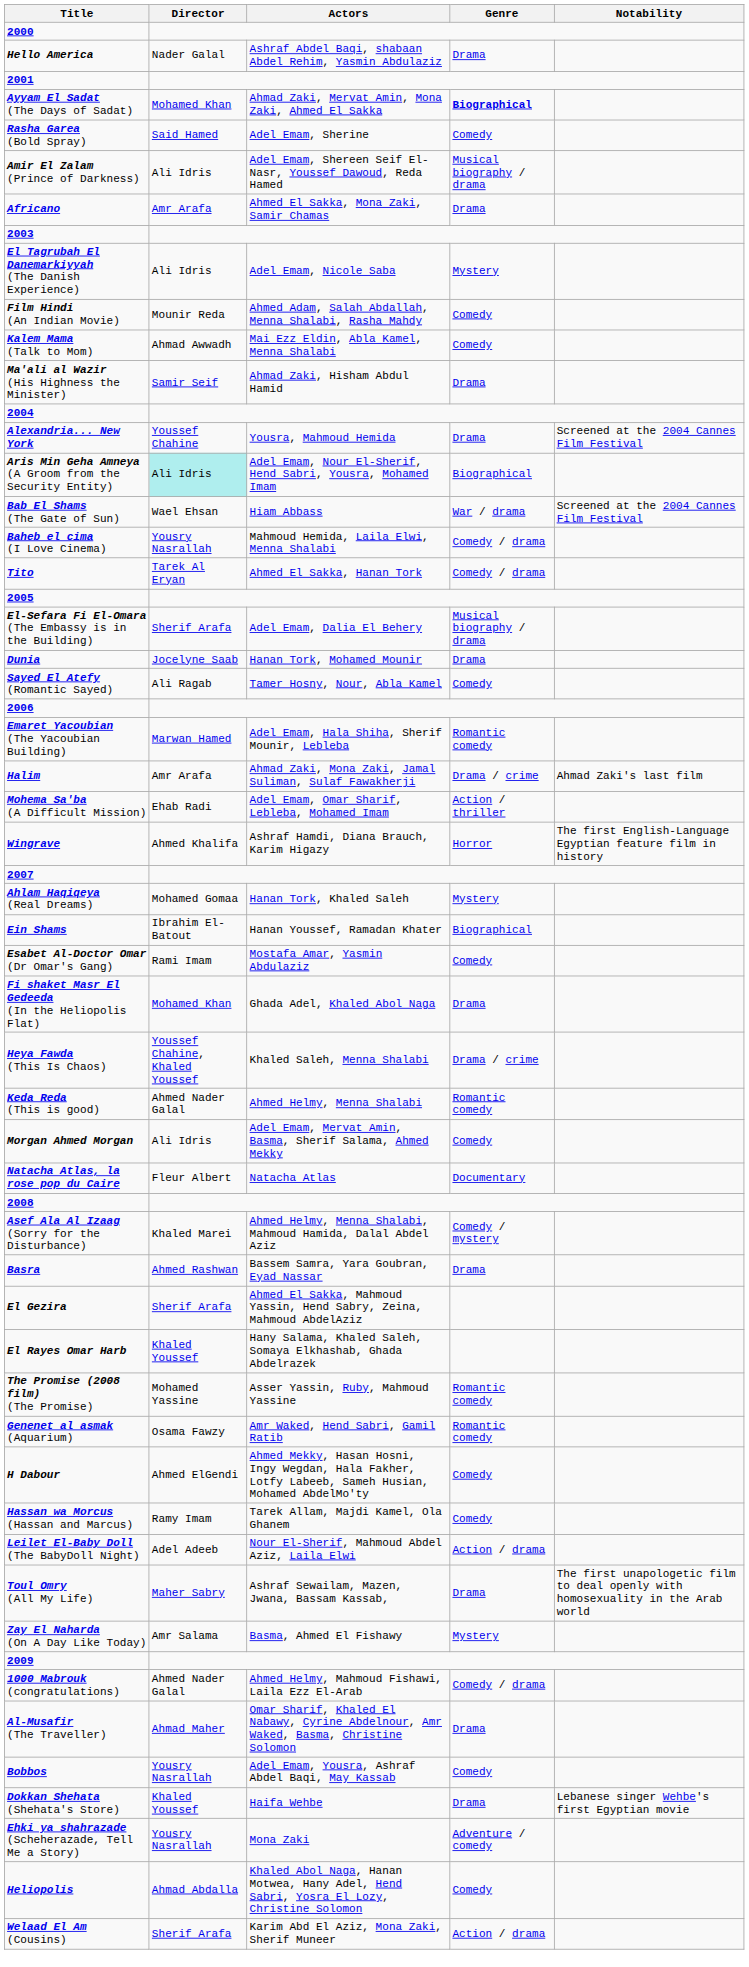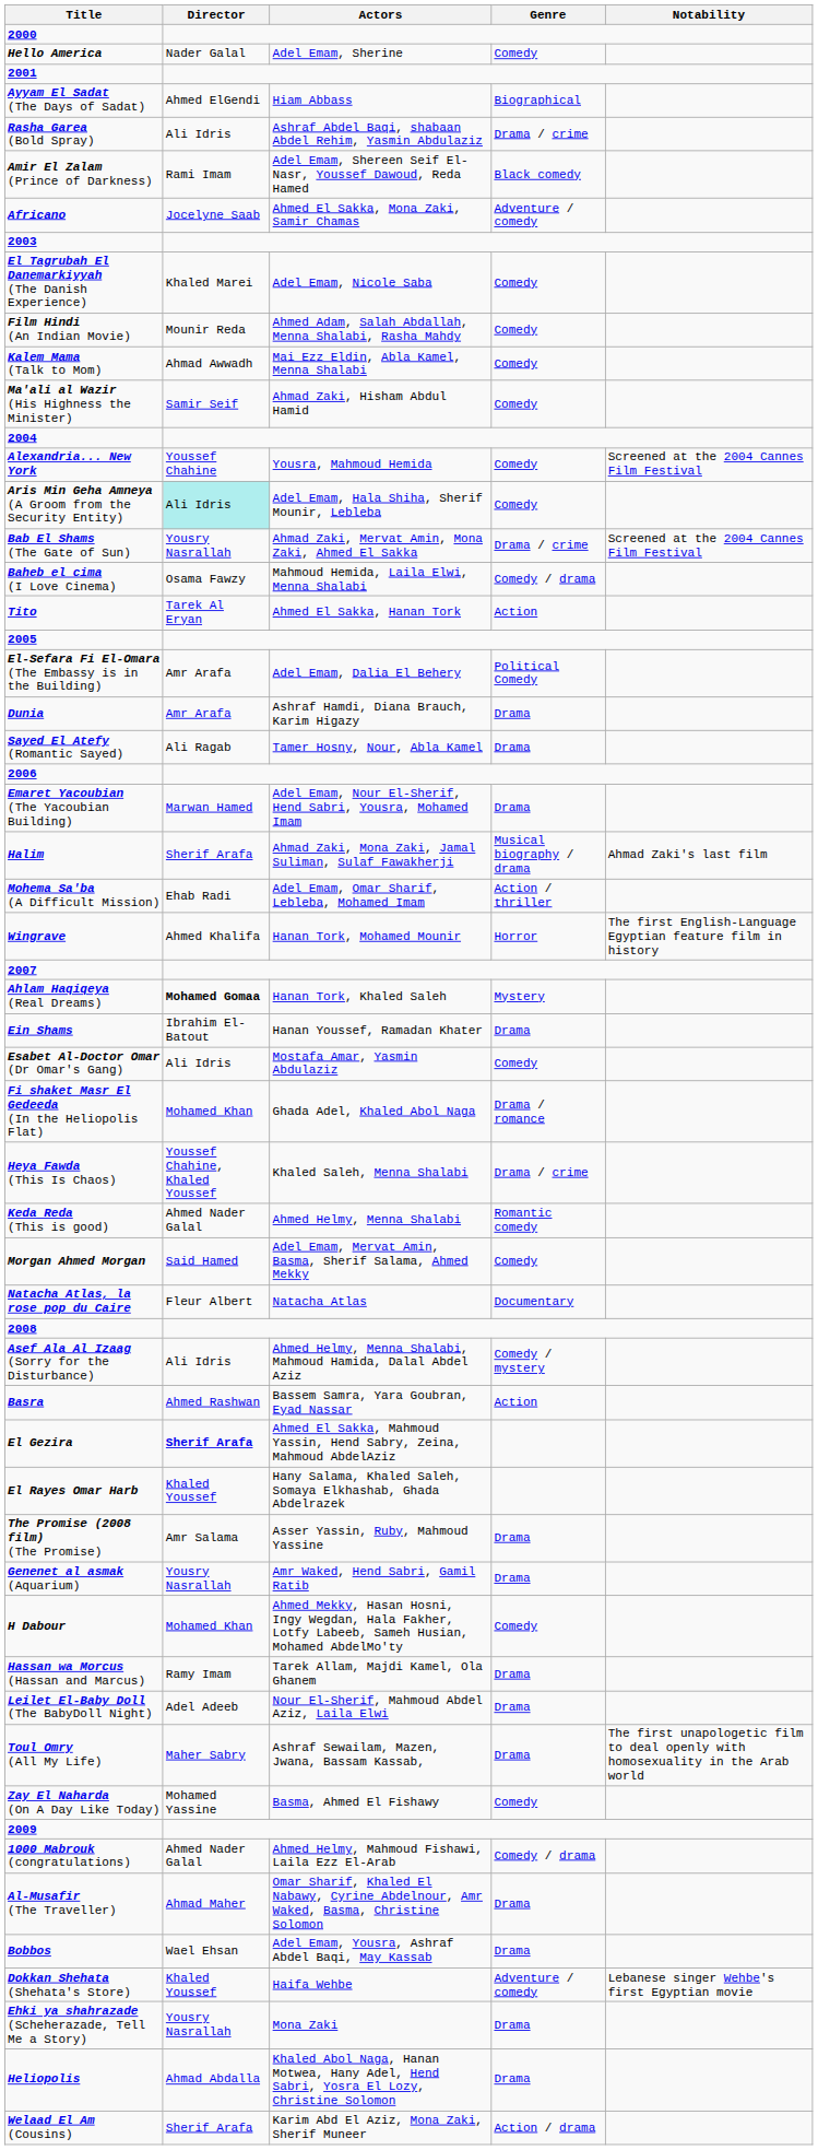 <table class="wikitable">
 <tr>
 <th>Title</th>
 <th>Director</th>
 <th>Actors</th>
 <th>Genre</th>
 <th>Notability</th>
 </tr>
 <tr>
 <td><strong><a href='#'>2000</a></strong></td>
 </tr>
 <tr>
 <td><strong><em>Hello America</em></strong></td>
 <td>Nader Galal</td>
-<td><a href='#'>Ashraf Abdel Baqi</a>, <a href='#'>shabaan Abdel Rehim</a>, <a href='#'>Yasmin Abdulaziz </a></td>
-<td><a href='#'>Drama</a></td>
+<td><a href='#'>Adel Emam</a>, Sherine</td>
+<td><a href='#'>Comedy</a></td>
 <td></td>
 </tr>
 <tr>
 <td><strong><a href='#'>2001</a></strong></td>
 </tr>
 <tr>
 <td><strong><em><a href='#'>Ayyam El Sadat</a></em></strong><br>(The Days of Sadat)</td>
-<td><a href='#'>Mohamed Khan</a></td>
-<td><a href='#'>Ahmad Zaki</a>, <a href='#'>Mervat Amin</a>, <a href='#'>Mona Zaki</a>, <a href='#'>Ahmed El Sakka</a></td>
-<td><strong><a href='#'>Biographical</a></strong></td>
+<td>Ahmed ElGendi</td>
+<td><a href='#'>Hiam Abbass</a></td>
+<td><a href='#'>Biographical</a></td>
 <td></td>
 </tr>
 <tr>
 <td><strong><em><a href='#'>Rasha Garea</a></em></strong><br>(Bold Spray)</td>
-<td><a href='#'>Said Hamed</a></td>
-<td><a href='#'>Adel Emam</a>, Sherine</td>
-<td><a href='#'>Comedy</a></td>
+<td>Ali Idris</td>
+<td><a href='#'>Ashraf Abdel Baqi</a>, <a href='#'>shabaan Abdel Rehim</a>, <a href='#'>Yasmin Abdulaziz </a></td>
+<td><a href='#'>Drama</a> / <a href='#'>crime</a></td>
 <td></td>
 </tr>
 <tr>
 <td><strong><em>Amir El Zalam</em></strong><br>(Prince of Darkness)</td>
-<td>Ali Idris</td>
+<td>Rami Imam</td>
 <td><a href='#'>Adel Emam</a>, Shereen Seif El-Nasr, <a href='#'>Youssef Dawoud</a>, Reda Hamed</td>
-<td><a href='#'>Musical biography</a> / <a href='#'>drama</a></td>
+<td><a href='#'>Black comedy</a></td>
 <td></td>
 </tr>
 <tr>
 <td><strong><em><a href='#'>Africano</a></em></strong></td>
-<td><a href='#'>Amr Arafa</a></td>
+<td><a href='#'>Jocelyne Saab</a></td>
 <td><a href='#'>Ahmed El Sakka</a>, <a href='#'>Mona Zaki</a>, <a href='#'>Samir Chamas</a></td>
-<td><a href='#'>Drama</a></td>
+<td><a href='#'>Adventure</a> / <a href='#'>comedy</a></td>
 <td></td>
 </tr>
 <tr>
 <td><strong><a href='#'>2003</a></strong></td>
 </tr>
 <tr>
 <td><strong><em><a href='#'>El Tagrubah El Danemarkiyyah</a></em></strong><br>(The Danish Experience)</td>
-<td>Ali Idris</td>
+<td>Khaled Marei</td>
 <td><a href='#'>Adel Emam</a>, <a href='#'>Nicole Saba</a></td>
-<td><a href='#'>Mystery</a></td>
+<td><a href='#'>Comedy</a></td>
 <td></td>
 </tr>
 <tr>
 <td><strong><em>Film Hindi</em></strong><br>(An Indian Movie)</td>
 <td>Mounir Reda</td>
 <td><a href='#'>Ahmed Adam</a>, <a href='#'>Salah Abdallah</a>, <a href='#'>Menna Shalabi</a>, <a href='#'>Rasha Mahdy</a></td>
 <td><a href='#'>Comedy</a></td>
 <td></td>
 </tr>
 <tr>
 <td><strong><em><a href='#'>Kalem Mama</a> </em></strong><br>(Talk to Mom)</td>
 <td>Ahmad Awwadh</td>
 <td><a href='#'>Mai Ezz Eldin</a>, <a href='#'>Abla Kamel</a>, <a href='#'>Menna Shalabi</a></td>
 <td><a href='#'>Comedy</a></td>
 <td></td>
 </tr>
 <tr>
 <td><strong><em>Ma'ali al Wazir</em></strong><br>(His Highness the Minister)</td>
 <td><a href='#'>Samir Seif</a></td>
 <td><a href='#'>Ahmad Zaki</a>, Hisham Abdul Hamid</td>
-<td><a href='#'>Drama</a></td>
+<td><a href='#'>Comedy</a></td>
 <td></td>
 </tr>
 <tr>
 <td><strong><a href='#'>2004</a></strong></td>
 </tr>
 <tr>
 <td><strong><em><a href='#'>Alexandria... New York</a></em></strong></td>
 <td><a href='#'>Youssef Chahine</a></td>
 <td><a href='#'>Yousra</a>, <a href='#'>Mahmoud Hemida</a></td>
-<td><a href='#'>Drama</a></td>
+<td><a href='#'>Comedy</a></td>
 <td>Screened at the <a href='#'>2004 Cannes Film Festival</a></td>
 </tr>
 <tr>
 <td><strong><em>Aris Min Geha Amneya</em></strong><br>(A Groom from the Security Entity)</td>
 <td style="background: paleturquoise;">Ali Idris</td>
-<td><a href='#'>Adel Emam</a>, <a href='#'>Nour El-Sherif</a>, <a href='#'>Hend Sabri</a>, <a href='#'>Yousra</a>, <a href='#'>Mohamed Imam</a></td>
-<td><a href='#'>Biographical</a></td>
+<td><a href='#'>Adel Emam</a>, <a href='#'>Hala Shiha</a>, Sherif Mounir, <a href='#'>Lebleba</a></td>
+<td><a href='#'>Comedy</a></td>
 <td></td>
 </tr>
 <tr>
 <td><strong><em><a href='#'>Bab El Shams</a></em></strong><br>(The Gate of Sun)</td>
-<td>Wael Ehsan</td>
-<td><a href='#'>Hiam Abbass</a></td>
-<td><a href='#'>War</a> / <a href='#'>drama</a></td>
+<td><a href='#'>Yousry Nasrallah</a></td>
+<td><a href='#'>Ahmad Zaki</a>, <a href='#'>Mervat Amin</a>, <a href='#'>Mona Zaki</a>, <a href='#'>Ahmed El Sakka</a></td>
+<td><a href='#'>Drama</a> / <a href='#'>crime</a></td>
 <td>Screened at the <a href='#'>2004 Cannes Film Festival</a></td>
 </tr>
 <tr>
 <td><strong><em><a href='#'>Baheb el cima</a> </em></strong><br>(I Love Cinema)</td>
-<td><a href='#'>Yousry Nasrallah</a></td>
+<td>Osama Fawzy</td>
 <td>Mahmoud Hemida, <a href='#'>Laila Elwi</a>, <a href='#'>Menna Shalabi</a></td>
 <td><a href='#'>Comedy</a> / <a href='#'>drama</a></td>
 <td></td>
 </tr>
 <tr>
 <td><strong><em><a href='#'>Tito</a></em></strong></td>
 <td><a href='#'>Tarek Al Eryan</a></td>
 <td><a href='#'>Ahmed El Sakka</a>, <a href='#'>Hanan Tork</a></td>
-<td><a href='#'>Comedy</a> / <a href='#'>drama</a></td>
+<td><a href='#'>Action</a></td>
 <td></td>
 </tr>
 <tr>
 <td><strong><a href='#'>2005</a></strong></td>
 </tr>
 <tr>
 <td><strong><em>El-Sefara Fi El-Omara</em></strong><br>(The Embassy is in the Building)</td>
-<td><a href='#'>Sherif Arafa</a></td>
+<td>Amr Arafa</td>
 <td><a href='#'>Adel Emam</a>, <a href='#'>Dalia El Behery</a></td>
-<td><a href='#'>Musical biography</a> / <a href='#'>drama</a></td>
+<td><a href='#'>Political Comedy</a></td>
 <td></td>
 </tr>
 <tr>
 <td><strong><em><a href='#'>Dunia</a></em></strong></td>
-<td><a href='#'>Jocelyne Saab</a></td>
-<td><a href='#'>Hanan Tork</a>, <a href='#'>Mohamed Mounir</a></td>
+<td><a href='#'>Amr Arafa</a></td>
+<td>Ashraf Hamdi, Diana Brauch, Karim Higazy</td>
 <td><a href='#'>Drama</a></td>
 <td></td>
 </tr>
 <tr>
 <td><strong><em><a href='#'>Sayed El Atefy</a></em></strong><br>(Romantic Sayed)</td>
 <td>Ali Ragab</td>
 <td><a href='#'>Tamer Hosny</a>, <a href='#'>Nour</a>, <a href='#'>Abla Kamel</a></td>
-<td><a href='#'>Comedy</a></td>
+<td><a href='#'>Drama</a></td>
 <td></td>
 </tr>
 <tr>
 <td><strong><a href='#'>2006</a></strong></td>
 </tr>
 <tr>
 <td><strong><em><a href='#'>Emaret Yacoubian</a></em></strong><br>(The Yacoubian Building)</td>
 <td><a href='#'>Marwan Hamed</a></td>
-<td><a href='#'>Adel Emam</a>, <a href='#'>Hala Shiha</a>, Sherif Mounir, <a href='#'>Lebleba</a></td>
-<td><a href='#'>Romantic comedy</a></td>
+<td><a href='#'>Adel Emam</a>, <a href='#'>Nour El-Sherif</a>, <a href='#'>Hend Sabri</a>, <a href='#'>Yousra</a>, <a href='#'>Mohamed Imam</a></td>
+<td><a href='#'>Drama</a></td>
 <td></td>
 </tr>
 <tr>
 <td><strong><em><a href='#'>Halim</a></em></strong></td>
-<td>Amr Arafa</td>
+<td><a href='#'>Sherif Arafa</a></td>
 <td><a href='#'>Ahmad Zaki</a>, <a href='#'>Mona Zaki</a>, <a href='#'>Jamal Suliman</a>, <a href='#'>Sulaf Fawakherji</a></td>
-<td><a href='#'>Drama</a> / <a href='#'>crime</a></td>
+<td><a href='#'>Musical biography</a> / <a href='#'>drama</a></td>
 <td>Ahmad Zaki's last film</td>
 </tr>
 <tr>
 <td><strong><em><a href='#'>Mohema Sa'ba</a></em></strong><br>(A Difficult Mission)</td>
 <td>Ehab Radi</td>
 <td><a href='#'>Adel Emam</a>, <a href='#'>Omar Sharif</a>, <a href='#'>Lebleba</a>, <a href='#'>Mohamed Imam</a></td>
 <td><a href='#'>Action</a> / <a href='#'>thriller</a></td>
 <td></td>
 </tr>
 <tr>
 <td><strong><em><a href='#'>Wingrave</a></em></strong></td>
 <td>Ahmed Khalifa</td>
-<td>Ashraf Hamdi, Diana Brauch, Karim Higazy</td>
+<td><a href='#'>Hanan Tork</a>, <a href='#'>Mohamed Mounir</a></td>
 <td><a href='#'>Horror</a></td>
 <td>The first English-Language Egyptian feature film in history</td>
 </tr>
 <tr>
 <td><strong><a href='#'>2007</a></strong></td>
 </tr>
 <tr>
 <td><strong><em><a href='#'>Ahlam Haqiqeya</a></em></strong><br>(Real Dreams)</td>
-<td>Mohamed Gomaa</td>
+<td><strong>Mohamed Gomaa</strong></td>
 <td><a href='#'>Hanan Tork</a>, Khaled Saleh</td>
 <td><a href='#'>Mystery</a></td>
 <td></td>
 </tr>
 <tr>
 <td><strong><em><a href='#'>Ein Shams</a></em></strong></td>
 <td>Ibrahim El-Batout</td>
 <td>Hanan Youssef, Ramadan Khater</td>
-<td><a href='#'>Biographical</a></td>
+<td><a href='#'>Drama</a></td>
 <td></td>
 </tr>
 <tr>
 <td><strong><em>Esabet Al-Doctor Omar</em></strong><br>(Dr Omar's Gang)</td>
-<td>Rami Imam</td>
+<td>Ali Idris</td>
 <td><a href='#'>Mostafa Amar</a>, <a href='#'>Yasmin Abdulaziz</a></td>
 <td><a href='#'>Comedy</a></td>
 <td></td>
 </tr>
 <tr>
 <td><strong><em><a href='#'>Fi shaket Masr El Gedeeda</a></em></strong><br>(In the Heliopolis Flat)</td>
 <td><a href='#'>Mohamed Khan</a></td>
 <td>Ghada Adel, <a href='#'>Khaled Abol Naga</a></td>
-<td><a href='#'>Drama</a></td>
+<td><a href='#'>Drama</a> / <a href='#'>romance</a></td>
 <td></td>
 </tr>
 <tr>
 <td><strong><em><a href='#'>Heya Fawda</a></em></strong><br>(This Is Chaos)</td>
 <td><a href='#'>Youssef Chahine</a>,  <a href='#'>Khaled Youssef</a></td>
 <td>Khaled Saleh, <a href='#'>Menna Shalabi</a></td>
 <td><a href='#'>Drama</a> / <a href='#'>crime</a></td>
 <td></td>
 </tr>
 <tr>
 <td><strong><em><a href='#'>Keda Reda</a></em></strong><br>(This is good)</td>
 <td>Ahmed Nader Galal</td>
 <td><a href='#'>Ahmed Helmy</a>, <a href='#'>Menna Shalabi</a></td>
 <td><a href='#'>Romantic comedy</a></td>
 <td></td>
 </tr>
 <tr>
 <td><strong><em>Morgan Ahmed Morgan</em></strong></td>
-<td>Ali Idris</td>
+<td><a href='#'>Said Hamed</a></td>
 <td><a href='#'>Adel Emam</a>, <a href='#'>Mervat Amin</a>, <a href='#'>Basma</a>, Sherif Salama, <a href='#'>Ahmed Mekky</a></td>
 <td><a href='#'>Comedy</a></td>
 <td></td>
 </tr>
 <tr>
 <td><strong><em><a href='#'>Natacha Atlas, la rose pop du Caire</a></em></strong></td>
 <td>Fleur Albert</td>
 <td><a href='#'>Natacha Atlas</a></td>
 <td><a href='#'>Documentary</a></td>
 <td></td>
 </tr>
 <tr>
 <td><strong><a href='#'>2008</a></strong></td>
 </tr>
 <tr>
 <td><strong><em><a href='#'>Asef Ala Al Izaag</a></em></strong><br>(Sorry for the Disturbance)</td>
-<td>Khaled Marei</td>
+<td>Ali Idris</td>
 <td><a href='#'>Ahmed Helmy</a>, <a href='#'>Menna Shalabi</a>, Mahmoud Hamida, Dalal Abdel Aziz</td>
 <td><a href='#'>Comedy</a> / <a href='#'>mystery</a></td>
 <td></td>
 </tr>
 <tr>
 <td><strong><em><a href='#'>Basra</a></em></strong></td>
 <td><a href='#'>Ahmed Rashwan</a></td>
 <td>Bassem Samra, Yara Goubran, <a href='#'>Eyad Nassar</a></td>
-<td><a href='#'>Drama</a></td>
+<td><a href='#'>Action</a></td>
 <td></td>
 </tr>
 <tr>
 <td><strong><em>El Gezira</em></strong></td>
-<td><a href='#'>Sherif Arafa</a></td>
+<td><strong><a href='#'>Sherif Arafa</a></strong></td>
 <td><a href='#'>Ahmed El Sakka</a>, Mahmoud Yassin, Hend Sabry, Zeina, Mahmoud AbdelAziz</td>
 <td></td>
 <td></td>
 </tr>
 <tr>
 <td><strong><em>El Rayes Omar Harb</em></strong></td>
 <td><a href='#'>Khaled Youssef</a></td>
 <td>Hany Salama, Khaled Saleh, Somaya Elkhashab, Ghada Abdelrazek</td>
 <td></td>
 <td></td>
 </tr>
 <tr>
 <td><strong><em>The Promise (2008 film)</em></strong><br>(The Promise)</td>
-<td>Mohamed Yassine</td>
+<td>Amr Salama</td>
 <td>Asser Yassin, <a href='#'>Ruby</a>,  Mahmoud Yassine</td>
-<td><a href='#'>Romantic comedy</a></td>
+<td><a href='#'>Drama</a></td>
 <td></td>
 </tr>
 <tr>
 <td><strong><em><a href='#'>Genenet al asmak</a></em></strong><br>(Aquarium)</td>
-<td>Osama Fawzy</td>
+<td><a href='#'>Yousry Nasrallah</a></td>
 <td><a href='#'>Amr Waked</a>, <a href='#'>Hend Sabri</a>, <a href='#'>Gamil Ratib</a></td>
-<td><a href='#'>Romantic comedy</a></td>
+<td><a href='#'>Drama</a></td>
 <td></td>
 </tr>
 <tr>
 <td><strong><em>H Dabour</em></strong></td>
-<td>Ahmed ElGendi</td>
+<td><a href='#'>Mohamed Khan</a></td>
 <td><a href='#'>Ahmed Mekky</a>, Hasan Hosni, Ingy Wegdan, Hala Fakher, Lotfy Labeeb, Sameh Husian, Mohamed AbdelMo'ty</td>
 <td><a href='#'>Comedy</a></td>
 <td></td>
 </tr>
 <tr>
 <td><strong><em><a href='#'>Hassan wa Morcus</a></em></strong><br>(Hassan and Marcus)</td>
 <td>Ramy Imam</td>
 <td>Tarek Allam, Majdi Kamel, Ola Ghanem</td>
-<td><a href='#'>Comedy</a></td>
+<td><a href='#'>Drama</a></td>
 <td></td>
 </tr>
 <tr>
 <td><strong><em><a href='#'>Leilet El-Baby Doll</a></em></strong><br>(The BabyDoll Night)</td>
 <td>Adel Adeeb</td>
 <td><a href='#'>Nour El-Sherif</a>, Mahmoud Abdel Aziz, <a href='#'>Laila Elwi</a></td>
-<td><a href='#'>Action</a> / <a href='#'>drama</a></td>
+<td><a href='#'>Drama</a></td>
 <td></td>
 </tr>
 <tr>
 <td><strong><em><a href='#'>Toul Omry</a></em></strong><br>(All My Life)</td>
 <td><a href='#'>Maher Sabry</a></td>
 <td>Ashraf Sewailam, Mazen, Jwana, Bassam Kassab,</td>
 <td><a href='#'>Drama</a></td>
 <td>The first unapologetic film to deal openly with homosexuality in the Arab world</td>
 </tr>
 <tr>
 <td><strong><em><a href='#'>Zay El Naharda</a></em></strong><br>(On A Day Like Today)</td>
-<td>Amr Salama</td>
+<td>Mohamed Yassine</td>
 <td><a href='#'>Basma</a>, Ahmed El Fishawy</td>
-<td><a href='#'>Mystery</a></td>
+<td><a href='#'>Comedy</a></td>
 <td></td>
 </tr>
 <tr>
 <td><strong><a href='#'>2009</a></strong></td>
 </tr>
 <tr>
 <td><strong><em><a href='#'>1000 Mabrouk</a></em></strong><br>(congratulations)</td>
 <td>Ahmed Nader Galal</td>
 <td><a href='#'>Ahmed Helmy</a>, Mahmoud Fishawi,  Laila Ezz El-Arab</td>
 <td><a href='#'>Comedy</a> / <a href='#'>drama</a></td>
 <td></td>
 </tr>
 <tr>
 <td><strong><em><a href='#'>Al-Musafir</a></em></strong><br>(The Traveller)</td>
 <td><a href='#'>Ahmad Maher</a></td>
 <td><a href='#'>Omar Sharif</a>,  <a href='#'>Khaled El Nabawy</a>, <a href='#'>Cyrine Abdelnour</a>, <a href='#'>Amr Waked</a>, <a href='#'>Basma</a>, <a href='#'>Christine Solomon</a></td>
 <td><a href='#'>Drama</a></td>
 <td></td>
 </tr>
 <tr>
 <td><strong><em><a href='#'>Bobbos</a></em></strong></td>
-<td><a href='#'>Yousry Nasrallah</a></td>
+<td>Wael Ehsan</td>
 <td><a href='#'>Adel Emam</a>, <a href='#'>Yousra</a>,  Ashraf Abdel Baqi, <a href='#'>May Kassab</a></td>
-<td><a href='#'>Comedy</a></td>
+<td><a href='#'>Drama</a></td>
 <td></td>
 </tr>
 <tr>
 <td><strong><em><a href='#'>Dokkan Shehata</a></em></strong><br>(Shehata's Store)</td>
 <td><a href='#'>Khaled Youssef</a></td>
 <td><a href='#'>Haifa Wehbe</a></td>
-<td><a href='#'>Drama</a></td>
+<td><a href='#'>Adventure</a> / <a href='#'>comedy</a></td>
 <td>Lebanese singer <a href='#'>Wehbe</a>'s first Egyptian movie</td>
 </tr>
 <tr>
 <td><strong><em><a href='#'>Ehki ya shahrazade</a></em></strong><br>(Scheherazade, Tell Me a Story)</td>
 <td><a href='#'>Yousry Nasrallah</a></td>
 <td><a href='#'>Mona Zaki</a></td>
-<td><a href='#'>Adventure</a> / <a href='#'>comedy</a></td>
+<td><a href='#'>Drama</a></td>
 <td></td>
 </tr>
 <tr>
 <td><strong><em><a href='#'>Heliopolis</a></em></strong></td>
 <td><a href='#'>Ahmad Abdalla</a></td>
 <td><a href='#'>Khaled Abol Naga</a>, Hanan Motwea, Hany Adel, <a href='#'>Hend Sabri</a>, <a href='#'>Yosra El Lozy</a>, <a href='#'>Christine Solomon</a></td>
-<td><a href='#'>Comedy</a></td>
+<td><a href='#'>Drama</a></td>
 <td></td>
 </tr>
 <tr>
 <td><strong><em><a href='#'>Welaad El Am</a></em></strong><br>(Cousins)</td>
 <td><a href='#'>Sherif Arafa</a></td>
 <td>Karim Abd El Aziz, <a href='#'>Mona Zaki</a>, Sherif Muneer</td>
 <td><a href='#'>Action</a> / <a href='#'>drama</a></td>
 <td></td>
 </tr>
 </table>
